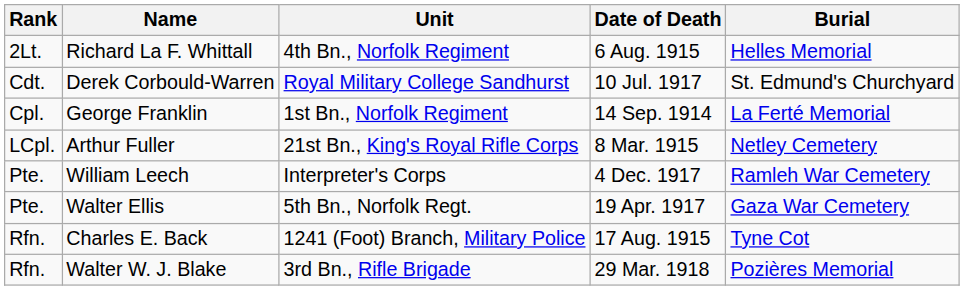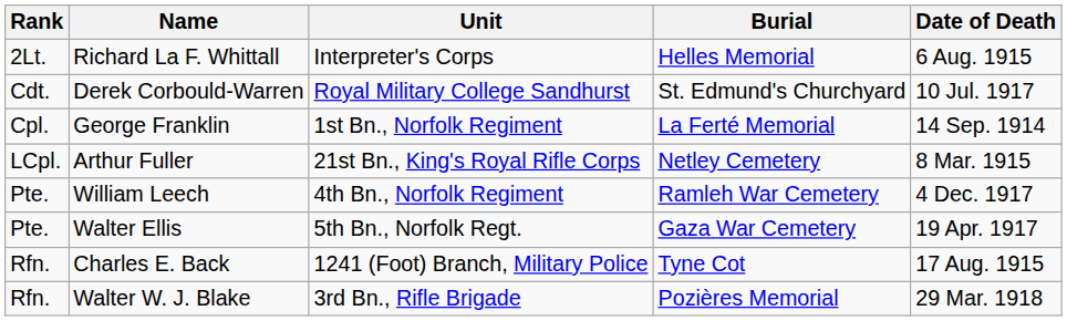 <table class="wikitable">
 <tr>
 <th>Rank</th>
 <th>Name</th>
 <th>Unit</th>
+<th>Burial</th>
 <th>Date of Death</th>
-<th>Burial</th>
 </tr>
 <tr>
 <td>2Lt.</td>
 <td>Richard La F. Whittall</td>
-<td>4th Bn., <a href='#'>Norfolk Regiment</a></td>
+<td>Interpreter's Corps</td>
+<td><a href='#'>Helles Memorial</a></td>
 <td>6 Aug. 1915</td>
-<td><a href='#'>Helles Memorial</a></td>
 </tr>
 <tr>
 <td>Cdt.</td>
 <td>Derek Corbould-Warren</td>
 <td><a href='#'>Royal Military College Sandhurst</a></td>
+<td>St. Edmund's Churchyard</td>
 <td>10 Jul. 1917</td>
-<td>St. Edmund's Churchyard</td>
 </tr>
 <tr>
 <td>Cpl.</td>
 <td>George Franklin</td>
 <td>1st Bn., <a href='#'>Norfolk Regiment</a></td>
+<td><a href='#'>La Ferté Memorial</a></td>
 <td>14 Sep. 1914</td>
-<td><a href='#'>La Ferté Memorial</a></td>
 </tr>
 <tr>
 <td>LCpl.</td>
 <td>Arthur Fuller</td>
 <td>21st Bn., <a href='#'>King's Royal Rifle Corps</a></td>
+<td><a href='#'>Netley Cemetery</a></td>
 <td>8 Mar. 1915</td>
-<td><a href='#'>Netley Cemetery</a></td>
 </tr>
 <tr>
 <td>Pte.</td>
 <td>William Leech</td>
-<td>Interpreter's Corps</td>
+<td>4th Bn., <a href='#'>Norfolk Regiment</a></td>
+<td><a href='#'>Ramleh War Cemetery</a></td>
 <td>4 Dec. 1917</td>
-<td><a href='#'>Ramleh War Cemetery</a></td>
 </tr>
 <tr>
 <td>Pte.</td>
 <td>Walter Ellis</td>
 <td>5th Bn., Norfolk Regt.</td>
+<td><a href='#'>Gaza War Cemetery</a></td>
 <td>19 Apr. 1917</td>
-<td><a href='#'>Gaza War Cemetery</a></td>
 </tr>
 <tr>
 <td>Rfn.</td>
 <td>Charles E. Back</td>
 <td>1241 (Foot) Branch, <a href='#'>Military Police</a></td>
+<td><a href='#'>Tyne Cot</a></td>
 <td>17 Aug. 1915</td>
-<td><a href='#'>Tyne Cot</a></td>
 </tr>
 <tr>
 <td>Rfn.</td>
 <td>Walter W. J. Blake</td>
 <td>3rd Bn., <a href='#'>Rifle Brigade</a></td>
+<td><a href='#'>Pozières Memorial</a></td>
 <td>29 Mar. 1918</td>
-<td><a href='#'>Pozières Memorial</a></td>
 </tr>
 </table>
